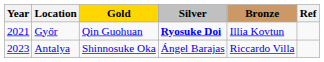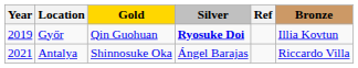 <table class="wikitable">
 <tr>
 <th>Year</th>
 <th>Location</th>
 <th style="background-color:gold;">Gold</th>
 <th style="background-color:silver;">Silver</th>
+<th>Ref</th>
 <th style="background-color:#cc9966;">Bronze</th>
-<th>Ref</th>
+</tr>
+<tr>
+<td><a href='#'>2019</a></td>
+<td> <a href='#'>Győr</a></td>
+<td> <a href='#'>Qin Guohuan</a></td>
+<td><strong> <a href='#'>Ryosuke Doi</a></strong></td>
+<td></td>
+<td> <a href='#'>Illia Kovtun</a></td>
 </tr>
 <tr>
 <td><a href='#'>2021</a></td>
-<td> <a href='#'>Győr</a></td>
-<td> <a href='#'>Qin Guohuan</a></td>
-<td><strong> <a href='#'>Ryosuke Doi</a></strong></td>
-<td> <a href='#'>Illia Kovtun</a></td>
-<td></td>
-</tr>
-<tr>
-<td><a href='#'>2023</a></td>
 <td> <a href='#'>Antalya</a></td>
 <td> <a href='#'>Shinnosuke Oka</a></td>
 <td> <a href='#'>Ángel Barajas</a></td>
+<td></td>
 <td> <a href='#'>Riccardo Villa</a></td>
-<td></td>
 </tr>
 </table>
